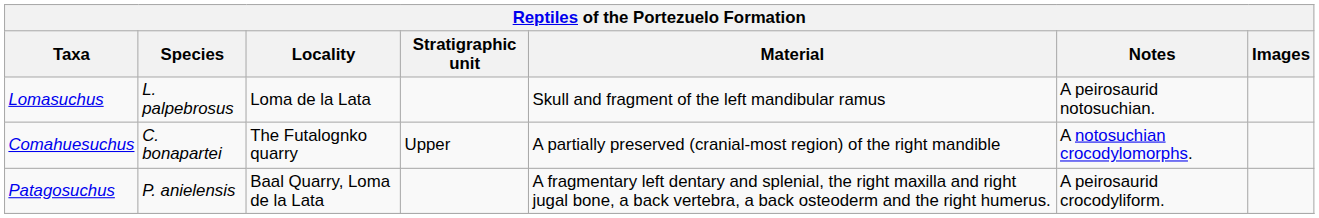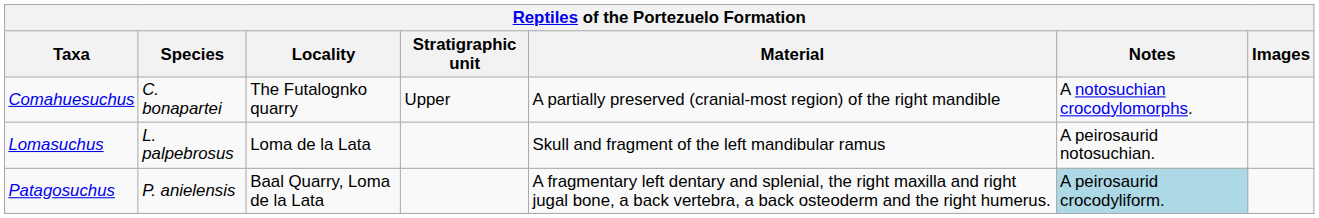 <table class="wikitable">
 <tr>
 <th colspan="7"><a href='#'>Reptiles</a> of the Portezuelo Formation</th>
 </tr>
 <tr>
 <th>Taxa</th>
 <th>Species</th>
 <th>Locality</th>
 <th>Stratigraphic unit</th>
 <th>Material</th>
 <th>Notes</th>
 <th>Images</th>
 </tr>
 <tr>
+<td><em><a href='#'>Comahuesuchus</a></em></td>
+<td><em>C. bonapartei</em></td>
+<td>The Futalognko quarry</td>
+<td>Upper</td>
+<td>A partially preserved (cranial-most region) of the right mandible</td>
+<td>A <a href='#'>notosuchian</a> <a href='#'>crocodylomorphs</a>.</td>
+<td></td>
+</tr>
+<tr>
 <td><em><a href='#'>Lomasuchus</a></em></td>
 <td><em>L. palpebrosus</em></td>
 <td>Loma de la Lata</td>
 <td></td>
 <td>Skull and fragment of the left mandibular ramus</td>
 <td>A peirosaurid notosuchian.</td>
 <td></td>
 </tr>
 <tr>
-<td><em><a href='#'>Comahuesuchus</a></em></td>
-<td><em>C. bonapartei</em></td>
-<td>The Futalognko quarry</td>
-<td>Upper</td>
-<td>A partially preserved (cranial-most region) of the right mandible</td>
-<td>A <a href='#'>notosuchian</a> <a href='#'>crocodylomorphs</a>.</td>
-<td></td>
-</tr>
-<tr>
 <td><em><a href='#'>Patagosuchus</a></em></td>
 <td><em>P. anielensis</em></td>
 <td>Baal Quarry, Loma de la Lata</td>
 <td></td>
 <td>A fragmentary left dentary and splenial, the right maxilla and right jugal bone, a back vertebra, a back osteoderm and the right humerus.</td>
-<td>A peirosaurid crocodyliform.</td>
+<td style="background: lightblue;">A peirosaurid crocodyliform.</td>
 <td></td>
 </tr>
 <tr>
 </tr>
 </table>
